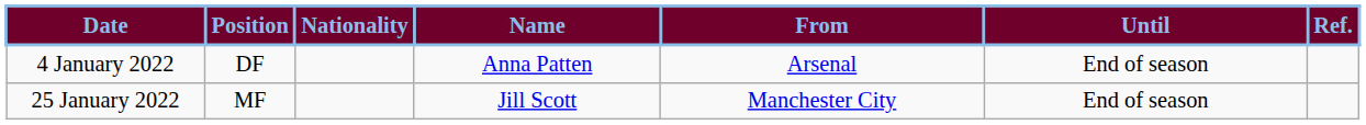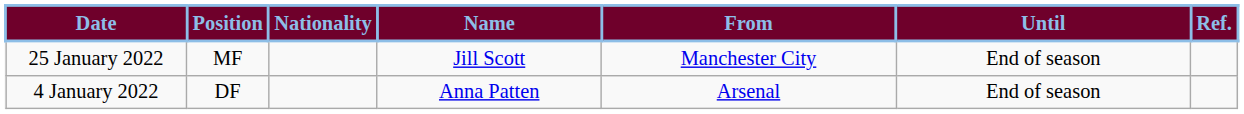 <table class="wikitable" style="text-align:center; font-size:90%; ">
 <tr>
 <th style="background:#6F002B; color:#8DBEE7;border:2px solid #8DBEE7; width:120px;">Date</th>
 <th style="background:#6F002B; color:#8DBEE7;border:2px solid #8DBEE7; width:50px;">Position</th>
 <th style="background:#6F002B; color:#8DBEE7;border:2px solid #8DBEE7; width:50px;">Nationality</th>
 <th style="background:#6F002B; color:#8DBEE7;border:2px solid #8DBEE7; width:150px;">Name</th>
 <th style="background:#6F002B; color:#8DBEE7;border:2px solid #8DBEE7; width:200px;">From</th>
 <th style="background:#6F002B; color:#8DBEE7;border:2px solid #8DBEE7; width:200px;">Until</th>
 <th style="background:#6F002B; color:#8DBEE7;border:2px solid #8DBEE7; width:25px;">Ref.</th>
 </tr>
 <tr>
+<td>25 January 2022</td>
+<td>MF</td>
+<td></td>
+<td><a href='#'>Jill Scott</a></td>
+<td> <a href='#'>Manchester City</a></td>
+<td>End of season</td>
+<td></td>
+</tr>
+<tr>
 <td>4 January 2022</td>
 <td>DF</td>
 <td></td>
 <td><a href='#'>Anna Patten</a></td>
 <td> <a href='#'>Arsenal</a></td>
 <td>End of season</td>
 <td></td>
 </tr>
-<tr>
-<td>25 January 2022</td>
-<td>MF</td>
-<td></td>
-<td><a href='#'>Jill Scott</a></td>
-<td> <a href='#'>Manchester City</a></td>
-<td>End of season</td>
-<td></td>
-</tr>
 </table>
